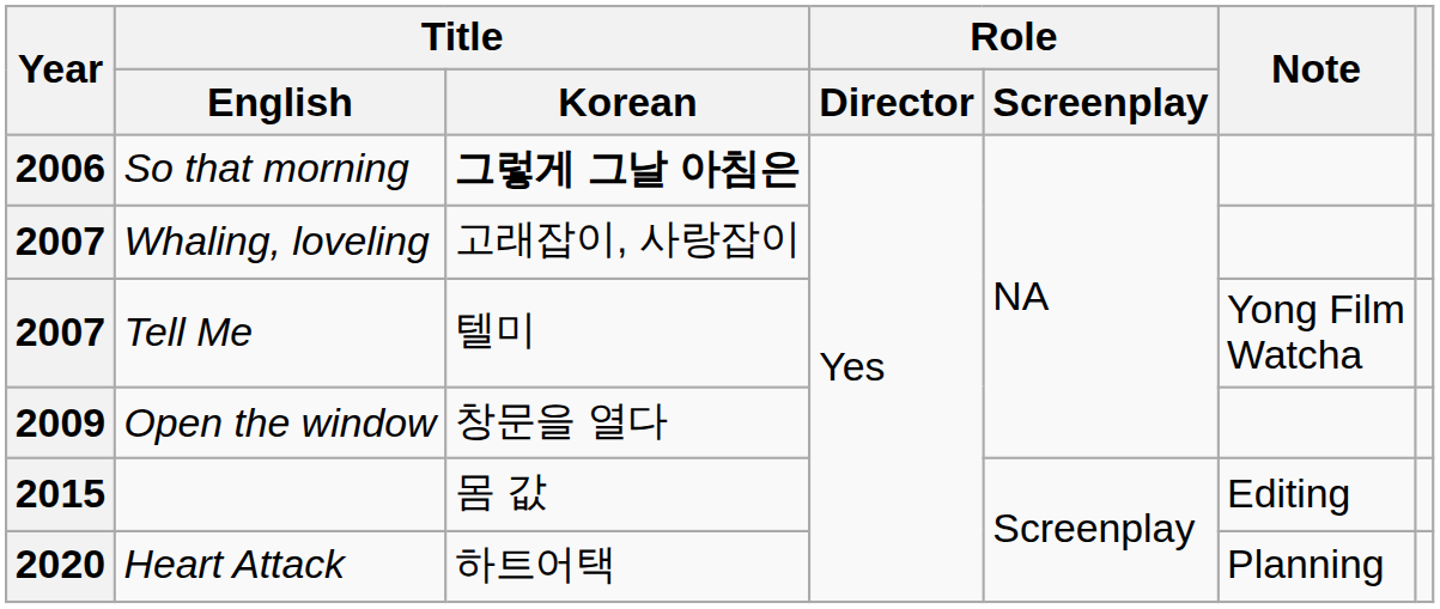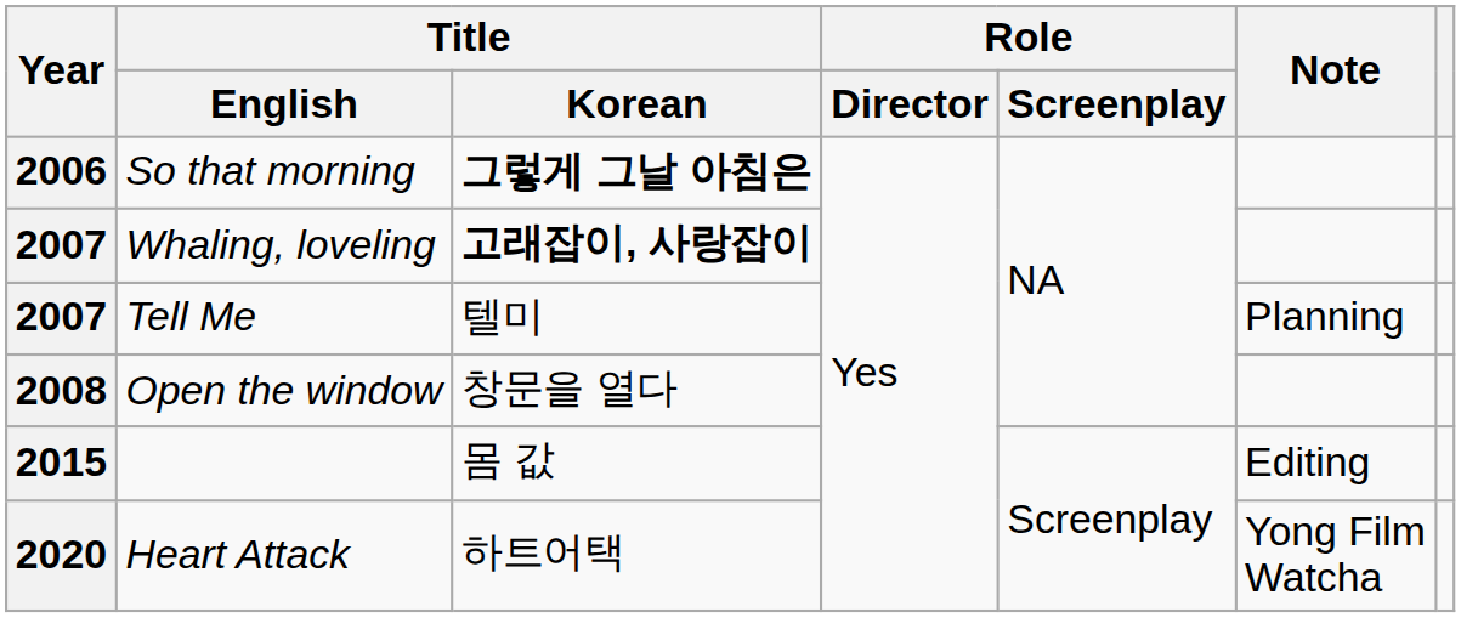 <table class="wikitable sortable plainrowheaders">
 <tr>
 <th rowspan="2" scope="col">Year</th>
 <th colspan="2" scope="col">Title</th>
 <th colspan="2" scope="col">Role</th>
 <th rowspan="2" scope="col">Note</th>
 <th rowspan="2" scope="col" class="unsortable"></th>
 </tr>
 <tr>
 <th scope="col">English</th>
 <th scope="col">Korean</th>
 <th>Director</th>
 <th>Screenplay</th>
 </tr>
 <tr>
 <th scope="row">2006</th>
 <td><em>So that morning</em></td>
 <td><strong>그렇게 그날 아침은</strong></td>
 <td rowspan="6">Yes</td>
 <td rowspan="4">NA</td>
 <td></td>
 <td></td>
 </tr>
 <tr>
 <th scope="row">2007</th>
 <td><em>Whaling, loveling</em></td>
-<td>고래잡이, 사랑잡이</td>
+<td><strong>고래잡이, 사랑잡이</strong></td>
 <td></td>
 <td></td>
 </tr>
 <tr>
 <th scope="row">2007</th>
 <td><em>Tell Me</em></td>
 <td>텔미</td>
-<td>Yong Film<br>Watcha</td>
+<td>Planning</td>
 <td></td>
 </tr>
 <tr>
-<th scope="row">2009</th>
+<th scope="row">2008</th>
 <td><em>Open the window</em></td>
 <td>창문을 열다</td>
 <td></td>
 <td></td>
 </tr>
 <tr>
 <th scope="row">2015</th>
 <td><em></em></td>
 <td>몸 값</td>
 <td rowspan="2">Screenplay</td>
 <td>Editing</td>
 <td></td>
 </tr>
 <tr>
 <th scope="row">2020</th>
 <td><em>Heart Attack</em></td>
 <td>하트어택</td>
-<td>Planning</td>
+<td>Yong Film<br>Watcha</td>
 <td></td>
 </tr>
 </table>
